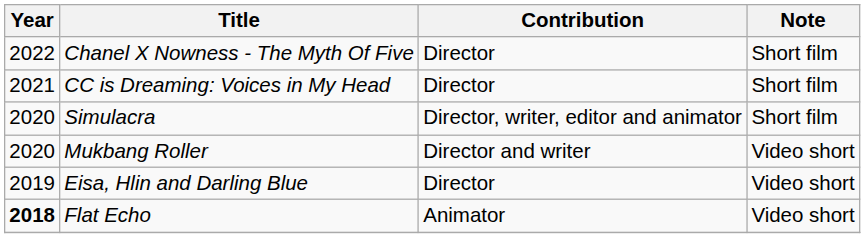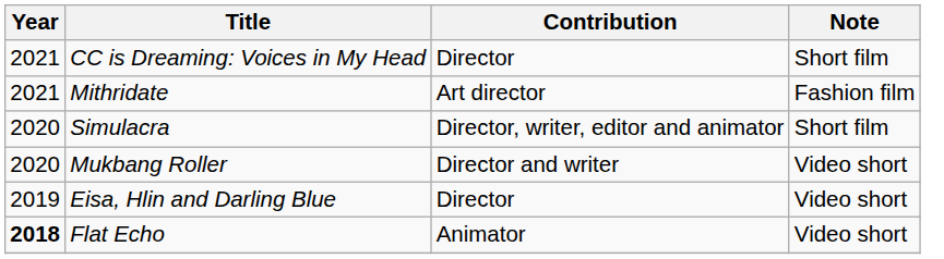 <table class="wikitable sortable">
 <tr>
 <th>Year</th>
 <th>Title</th>
 <th>Contribution</th>
 <th>Note</th>
 </tr>
 <tr>
-<td>2022</td>
-<td><em>Chanel X Nowness - The Myth Of Five</em></td>
+<td>2021</td>
+<td><em>CC is Dreaming: Voices in My Head</em></td>
 <td>Director</td>
 <td>Short film</td>
 </tr>
 <tr>
 <td>2021</td>
-<td><em>CC is Dreaming: Voices in My Head</em></td>
-<td>Director</td>
-<td>Short film</td>
+<td><em>Mithridate</em></td>
+<td>Art director</td>
+<td>Fashion film</td>
 </tr>
 <tr>
 <td>2020</td>
 <td><em>Simulacra</em></td>
 <td>Director, writer, editor and animator</td>
 <td>Short film</td>
 </tr>
 <tr>
 <td>2020</td>
 <td><em>Mukbang Roller</em></td>
 <td>Director and writer</td>
 <td>Video short</td>
 </tr>
 <tr>
 <td>2019</td>
 <td><em>Eisa, Hlin and Darling Blue</em></td>
 <td>Director</td>
 <td>Video short</td>
 </tr>
 <tr>
 <td><strong>2018</strong></td>
 <td><em>Flat Echo</em></td>
 <td>Animator</td>
 <td>Video short</td>
 </tr>
 <tr>
 </tr>
 </table>
